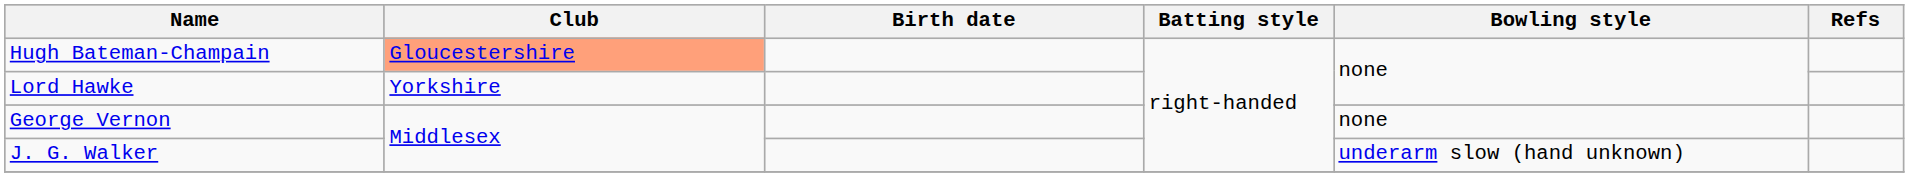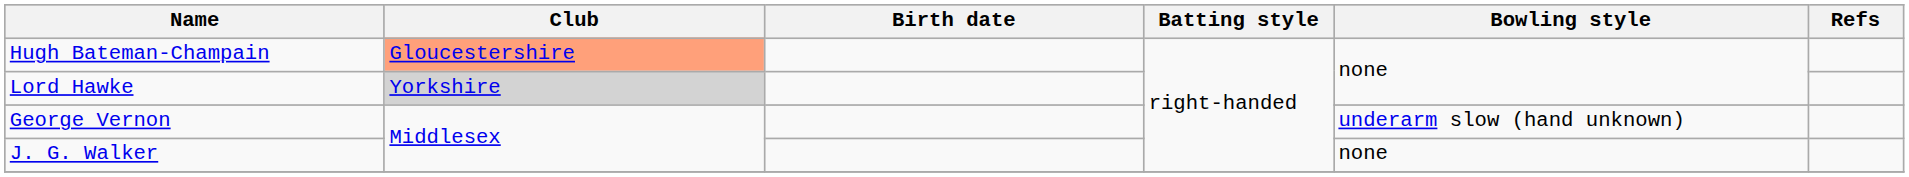 <table class="wikitable plainrowheaders" style="font-size:95%; width:90%;">
 <tr>
 <th scope="col" width="20%"><strong>Name</strong></th>
 <th scope="col" width="20%"><strong>Club</strong></th>
 <th scope="col" width="20%"><strong>Birth date</strong></th>
 <th scope="col" width="10%"><strong>Batting style</strong></th>
 <th scope="col" width="25%"><strong>Bowling style</strong></th>
 <th scope="col" width="5%"><strong>Refs</strong></th>
 </tr>
 <tr>
 <td><a href='#'>Hugh Bateman-Champain</a></td>
 <td style="background: lightsalmon;"><a href='#'>Gloucestershire</a></td>
 <td></td>
 <td rowspan=4>right-handed</td>
 <td rowspan=2>none</td>
 <td></td>
 </tr>
 <tr>
 <td><a href='#'>Lord Hawke</a></td>
-<td><a href='#'>Yorkshire</a></td>
+<td style="background: lightgrey;"><a href='#'>Yorkshire</a></td>
 <td></td>
 <td></td>
 </tr>
 <tr>
 <td><a href='#'>George Vernon</a></td>
 <td rowspan=2><a href='#'>Middlesex</a></td>
 <td></td>
-<td>none</td>
+<td><a href='#'>underarm</a> slow (hand unknown)</td>
 <td></td>
 </tr>
 <tr>
 <td><a href='#'>J. G. Walker</a></td>
 <td></td>
-<td><a href='#'>underarm</a> slow (hand unknown)</td>
+<td>none</td>
 <td></td>
 </tr>
 <tr>
 </tr>
 </table>
